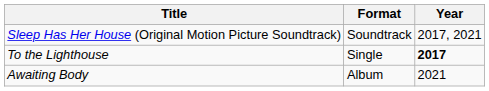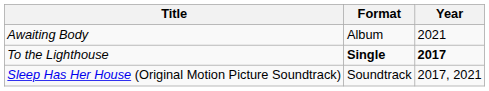 <table class="wikitable">
 <tr>
 <th>Title</th>
 <th>Format</th>
 <th>Year</th>
 </tr>
 <tr>
+<td><em>Awaiting Body</em></td>
+<td>Album</td>
+<td>2021</td>
+</tr>
+<tr>
+<td><em>To the Lighthouse</em></td>
+<td><strong>Single</strong></td>
+<td><strong>2017</strong></td>
+</tr>
+<tr>
 <td><em><a href='#'>Sleep Has Her House</a></em> (Original Motion Picture Soundtrack)</td>
 <td>Soundtrack</td>
 <td>2017, 2021</td>
 </tr>
-<tr>
-<td><em>To the Lighthouse</em></td>
-<td>Single</td>
-<td><strong>2017</strong></td>
-</tr>
-<tr>
-<td><em>Awaiting Body</em></td>
-<td>Album</td>
-<td>2021</td>
-</tr>
 </table>
